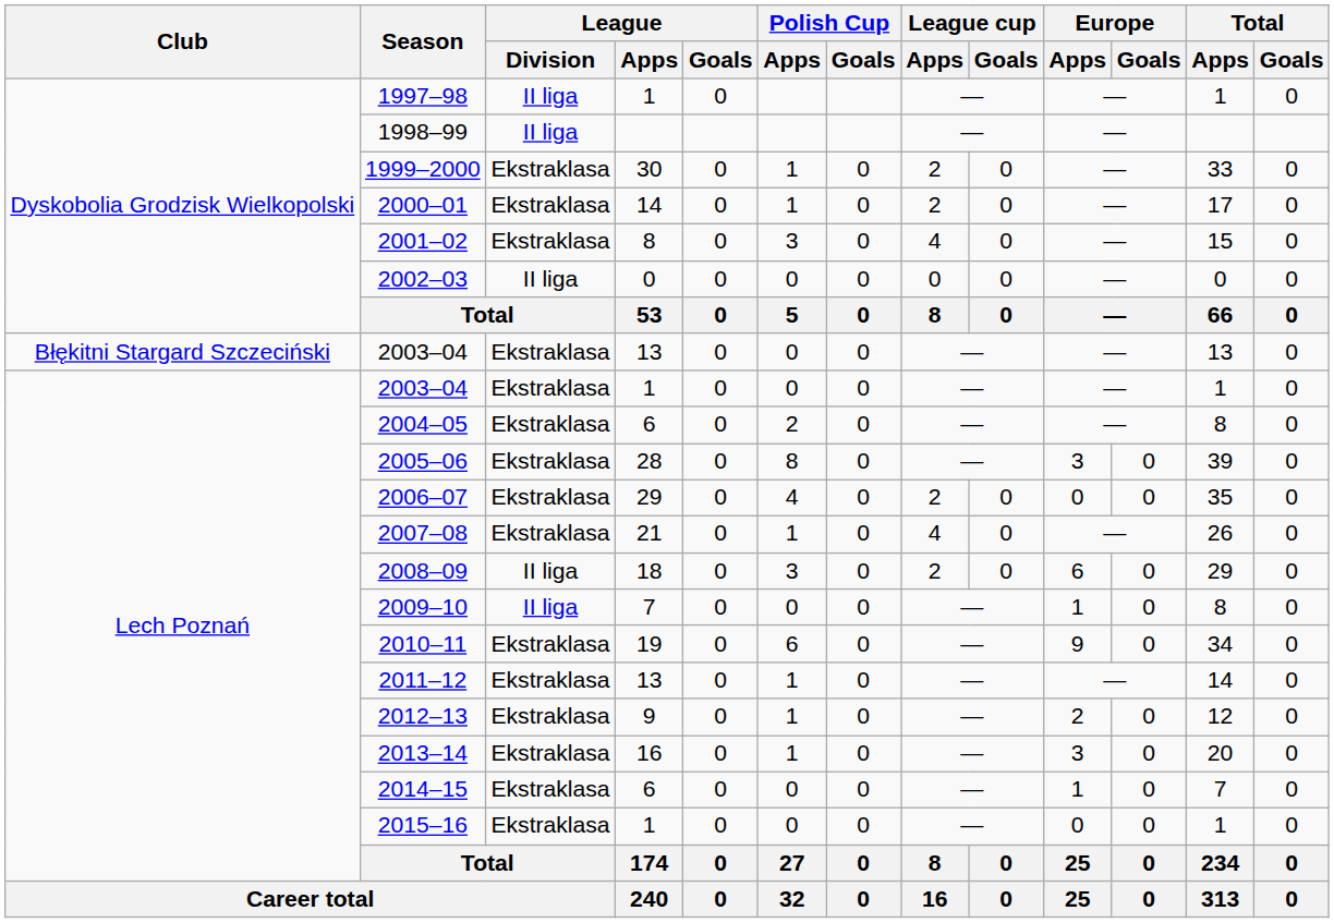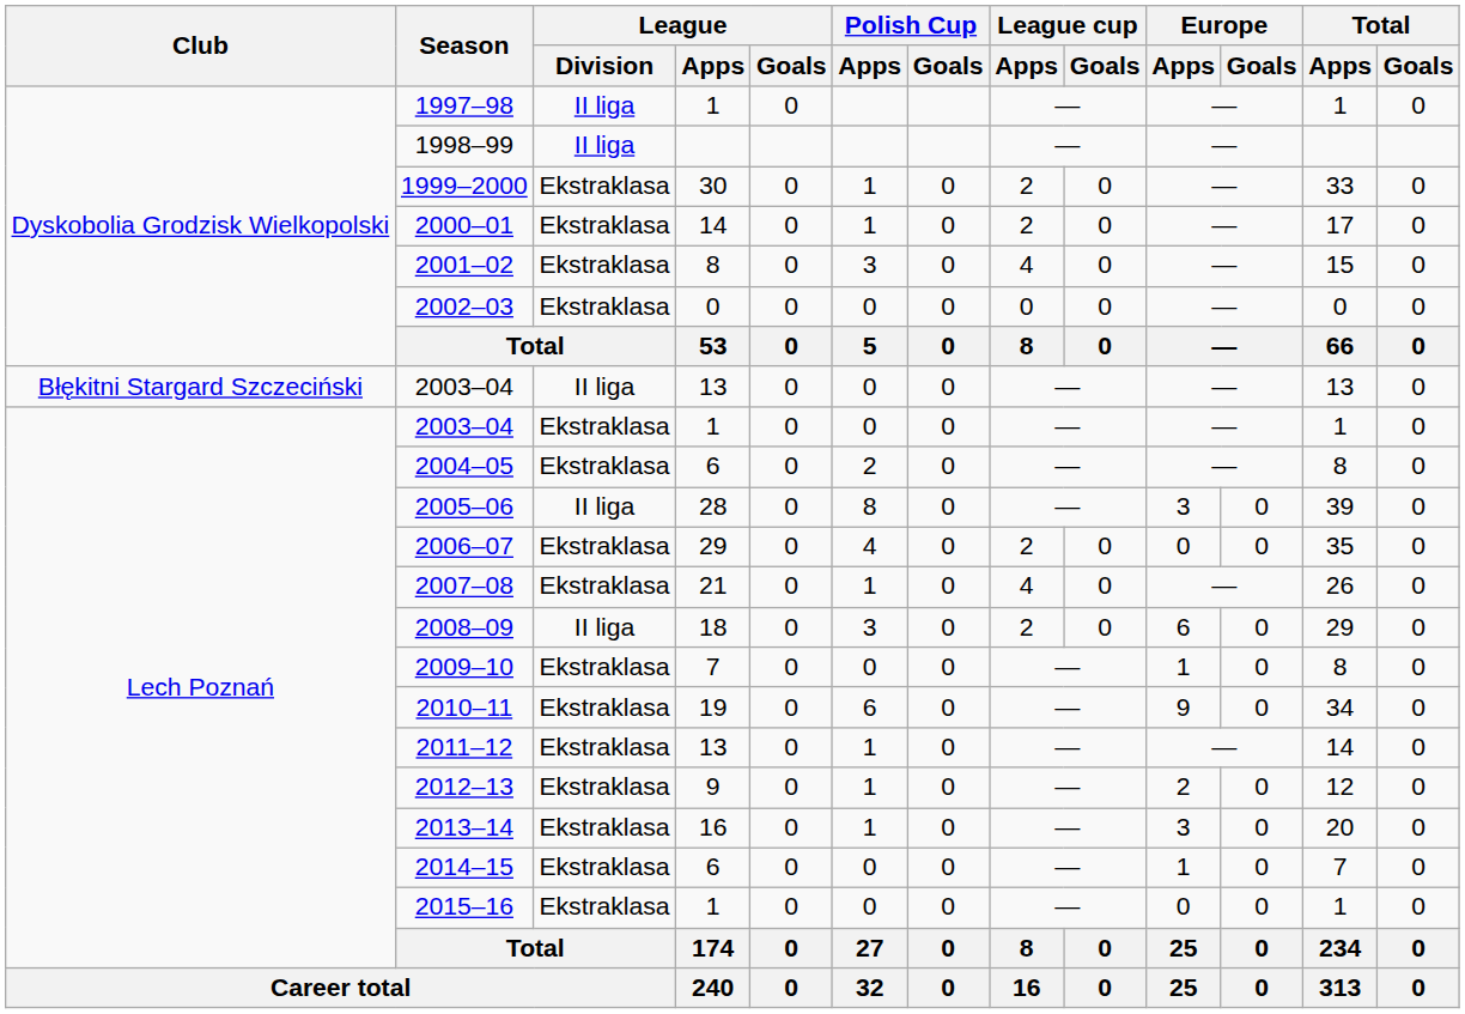 <table class="wikitable" style="text-align: center;">
 <tr>
 <th rowspan="2">Club</th>
 <th rowspan="2">Season</th>
 <th colspan="3">League</th>
 <th colspan="2"><a href='#'>Polish Cup</a></th>
 <th colspan="2">League cup</th>
 <th colspan="2">Europe</th>
 <th colspan="2">Total</th>
 </tr>
 <tr>
 <th>Division</th>
 <th>Apps</th>
 <th>Goals</th>
 <th>Apps</th>
 <th>Goals</th>
 <th>Apps</th>
 <th>Goals</th>
 <th>Apps</th>
 <th>Goals</th>
 <th>Apps</th>
 <th>Goals</th>
 </tr>
 <tr>
 <td rowspan="7" valign="center"><a href='#'>Dyskobolia Grodzisk Wielkopolski</a></td>
 <td><a href='#'>1997–98</a></td>
 <td><a href='#'>II liga</a></td>
 <td>1</td>
 <td>0</td>
 <td></td>
 <td></td>
 <td colspan="2">—</td>
 <td colspan="2">—</td>
 <td>1</td>
 <td>0</td>
 </tr>
 <tr>
 <td>1998–99</td>
 <td><a href='#'>II liga</a></td>
 <td></td>
 <td></td>
 <td></td>
 <td></td>
 <td colspan="2">—</td>
 <td colspan="2">—</td>
 <td></td>
 <td></td>
 </tr>
 <tr>
 <td><a href='#'>1999–2000</a></td>
 <td>Ekstraklasa</td>
 <td>30</td>
 <td>0</td>
 <td>1</td>
 <td>0</td>
 <td>2</td>
 <td>0</td>
 <td colspan="2">—</td>
 <td>33</td>
 <td>0</td>
 </tr>
 <tr>
 <td><a href='#'>2000–01</a></td>
 <td>Ekstraklasa</td>
 <td>14</td>
 <td>0</td>
 <td>1</td>
 <td>0</td>
 <td>2</td>
 <td>0</td>
 <td colspan="2">—</td>
 <td>17</td>
 <td>0</td>
 </tr>
 <tr>
 <td><a href='#'>2001–02</a></td>
 <td>Ekstraklasa</td>
 <td>8</td>
 <td>0</td>
 <td>3</td>
 <td>0</td>
 <td>4</td>
 <td>0</td>
 <td colspan="2">—</td>
 <td>15</td>
 <td>0</td>
 </tr>
 <tr>
 <td><a href='#'>2002–03</a></td>
-<td>II liga</td>
+<td>Ekstraklasa</td>
 <td>0</td>
 <td>0</td>
 <td>0</td>
 <td>0</td>
 <td>0</td>
 <td>0</td>
 <td colspan="2">—</td>
 <td>0</td>
 <td>0</td>
 </tr>
 <tr>
 <th colspan="2">Total</th>
 <th>53</th>
 <th>0</th>
 <th>5</th>
 <th>0</th>
 <th>8</th>
 <th>0</th>
 <th colspan="2">—</th>
 <th>66</th>
 <th>0</th>
 </tr>
 <tr>
 <td><a href='#'>Błękitni Stargard Szczeciński</a></td>
 <td>2003–04</td>
-<td>Ekstraklasa</td>
+<td>II liga</td>
 <td>13</td>
 <td>0</td>
 <td>0</td>
 <td>0</td>
 <td colspan="2">—</td>
 <td colspan="2">—</td>
 <td>13</td>
 <td>0</td>
 </tr>
 <tr>
 <td rowspan="14" valign="center"><a href='#'>Lech Poznań</a></td>
 <td><a href='#'>2003–04</a></td>
 <td>Ekstraklasa</td>
 <td>1</td>
 <td>0</td>
 <td>0</td>
 <td>0</td>
 <td colspan="2">—</td>
 <td colspan="2">—</td>
 <td>1</td>
 <td>0</td>
 </tr>
 <tr>
 <td><a href='#'>2004–05</a></td>
 <td>Ekstraklasa</td>
 <td>6</td>
 <td>0</td>
 <td>2</td>
 <td>0</td>
 <td colspan="2">—</td>
 <td colspan="2">—</td>
 <td>8</td>
 <td>0</td>
 </tr>
 <tr>
 <td><a href='#'>2005–06</a></td>
-<td>Ekstraklasa</td>
+<td>II liga</td>
 <td>28</td>
 <td>0</td>
 <td>8</td>
 <td>0</td>
 <td colspan="2">—</td>
 <td>3</td>
 <td>0</td>
 <td>39</td>
 <td>0</td>
 </tr>
 <tr>
 <td><a href='#'>2006–07</a></td>
 <td>Ekstraklasa</td>
 <td>29</td>
 <td>0</td>
 <td>4</td>
 <td>0</td>
 <td>2</td>
 <td>0</td>
 <td>0</td>
 <td>0</td>
 <td>35</td>
 <td>0</td>
 </tr>
 <tr>
 <td><a href='#'>2007–08</a></td>
 <td>Ekstraklasa</td>
 <td>21</td>
 <td>0</td>
 <td>1</td>
 <td>0</td>
 <td>4</td>
 <td>0</td>
 <td colspan="2">—</td>
 <td>26</td>
 <td>0</td>
 </tr>
 <tr>
 <td><a href='#'>2008–09</a></td>
 <td>II liga</td>
 <td>18</td>
 <td>0</td>
 <td>3</td>
 <td>0</td>
 <td>2</td>
 <td>0</td>
 <td>6</td>
 <td>0</td>
 <td>29</td>
 <td>0</td>
 </tr>
 <tr>
 <td><a href='#'>2009–10</a></td>
-<td><a href='#'>II liga</a></td>
+<td>Ekstraklasa</td>
 <td>7</td>
 <td>0</td>
 <td>0</td>
 <td>0</td>
 <td colspan="2">—</td>
 <td>1</td>
 <td>0</td>
 <td>8</td>
 <td>0</td>
 </tr>
 <tr>
 <td><a href='#'>2010–11</a></td>
 <td>Ekstraklasa</td>
 <td>19</td>
 <td>0</td>
 <td>6</td>
 <td>0</td>
 <td colspan="2">—</td>
 <td>9</td>
 <td>0</td>
 <td>34</td>
 <td>0</td>
 </tr>
 <tr>
 <td><a href='#'>2011–12</a></td>
 <td>Ekstraklasa</td>
 <td>13</td>
 <td>0</td>
 <td>1</td>
 <td>0</td>
 <td colspan="2">—</td>
 <td colspan="2">—</td>
 <td>14</td>
 <td>0</td>
 </tr>
 <tr>
 <td><a href='#'>2012–13</a></td>
 <td>Ekstraklasa</td>
 <td>9</td>
 <td>0</td>
 <td>1</td>
 <td>0</td>
 <td colspan="2">—</td>
 <td>2</td>
 <td>0</td>
 <td>12</td>
 <td>0</td>
 </tr>
 <tr>
 <td><a href='#'>2013–14</a></td>
 <td>Ekstraklasa</td>
 <td>16</td>
 <td>0</td>
 <td>1</td>
 <td>0</td>
 <td colspan="2">—</td>
 <td>3</td>
 <td>0</td>
 <td>20</td>
 <td>0</td>
 </tr>
 <tr>
 <td><a href='#'>2014–15</a></td>
 <td>Ekstraklasa</td>
 <td>6</td>
 <td>0</td>
 <td>0</td>
 <td>0</td>
 <td colspan="2">—</td>
 <td>1</td>
 <td>0</td>
 <td>7</td>
 <td>0</td>
 </tr>
 <tr>
 <td><a href='#'>2015–16</a></td>
 <td>Ekstraklasa</td>
 <td>1</td>
 <td>0</td>
 <td>0</td>
 <td>0</td>
 <td colspan="2">—</td>
 <td>0</td>
 <td>0</td>
 <td>1</td>
 <td>0</td>
 </tr>
 <tr>
 <th colspan="2">Total</th>
 <th>174</th>
 <th>0</th>
 <th>27</th>
 <th>0</th>
 <th>8</th>
 <th>0</th>
 <th>25</th>
 <th>0</th>
 <th>234</th>
 <th>0</th>
 </tr>
 <tr>
 <th colspan="3">Career total</th>
 <th>240</th>
 <th>0</th>
 <th>32</th>
 <th>0</th>
 <th>16</th>
 <th>0</th>
 <th>25</th>
 <th>0</th>
 <th>313</th>
 <th>0</th>
 </tr>
 </table>
